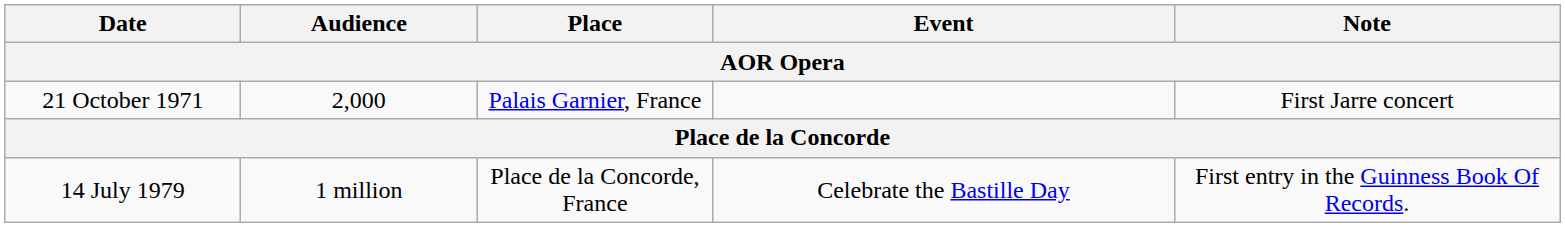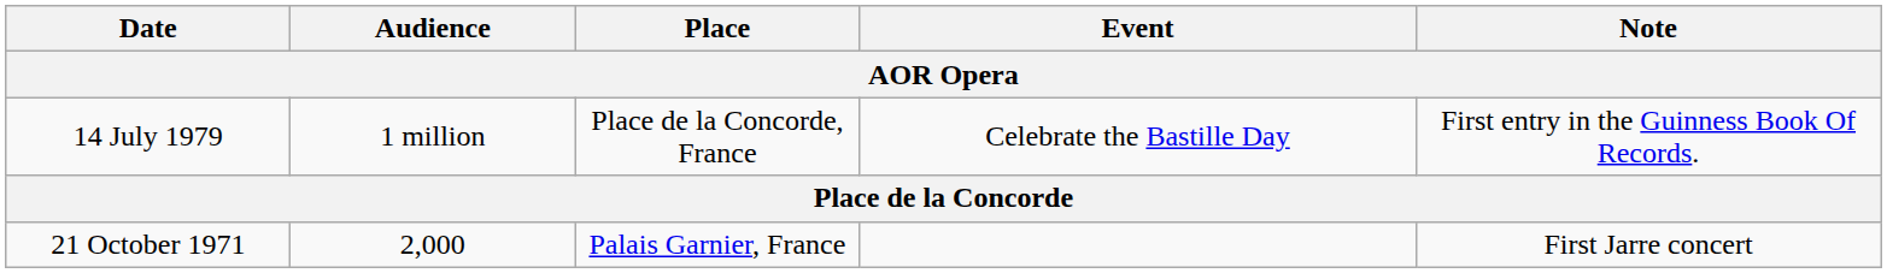 <table class="wikitable" style="text-align:center;">
 <tr>
 <th style="width:150px;" style="background-color:#C4C5C5;">Date</th>
 <th style="width:150px;" style="background-color:#C4C5C5;">Audience</th>
 <th style="width:150px;" style="background-color:#C4C5C5;">Place</th>
 <th style="width:300px;" style="background-color:#C4C5C5;">Event</th>
 <th style="width:250px;" style="background-color:#C4C5C5;">Note</th>
 </tr>
 <tr>
 <th colspan=5>AOR Opera</th>
 </tr>
 <tr>
+<td>14 July 1979</td>
+<td>1 million</td>
+<td>Place de la Concorde, France</td>
+<td>Celebrate the <a href='#'>Bastille Day</a></td>
+<td>First entry in the <a href='#'>Guinness Book Of Records</a>.</td>
+</tr>
+<tr>
+<th colspan=5>Place de la Concorde</th>
+</tr>
+<tr>
 <td>21 October 1971</td>
 <td>2,000</td>
 <td><a href='#'>Palais Garnier</a>, France</td>
 <td></td>
 <td>First Jarre concert</td>
 </tr>
-<tr>
-<th colspan=5>Place de la Concorde</th>
-</tr>
-<tr>
-<td>14 July 1979</td>
-<td>1 million</td>
-<td>Place de la Concorde, France</td>
-<td>Celebrate the <a href='#'>Bastille Day</a></td>
-<td>First entry in the <a href='#'>Guinness Book Of Records</a>.</td>
-</tr>
 </table>
